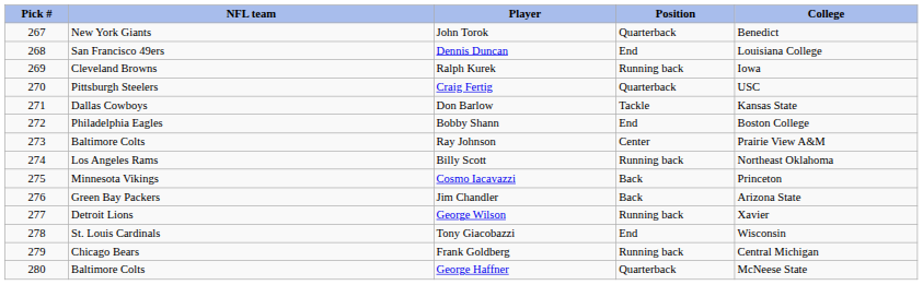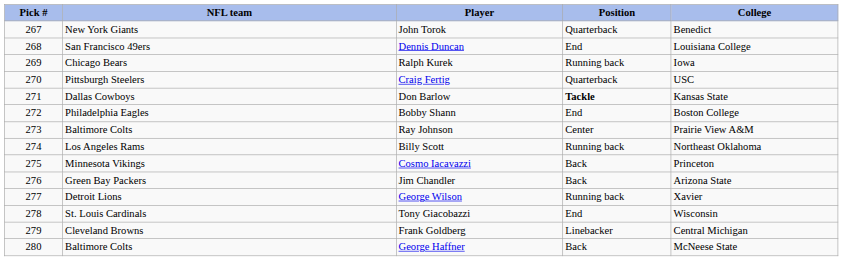 <table class="wikitable sortable sortable" style="width: 100%">
 <tr>
 <th style="background:#A8BDEC;" width=7%>Pick #</th>
 <th width=40% style="background:#A8BDEC;">NFL team</th>
 <th width=20% style="background:#A8BDEC;">Player</th>
 <th width=13% style="background:#A8BDEC;">Position</th>
 <th style="background:#A8BDEC;">College</th>
 </tr>
 <tr>
 <td align=center>267</td>
 <td>New York Giants</td>
 <td>John Torok</td>
 <td>Quarterback</td>
 <td>Benedict</td>
 </tr>
 <tr>
 <td align=center>268</td>
 <td>San Francisco 49ers</td>
 <td><a href='#'>Dennis Duncan</a></td>
 <td>End</td>
 <td>Louisiana College</td>
 </tr>
 <tr>
 <td align=center>269</td>
-<td>Cleveland Browns</td>
+<td>Chicago Bears</td>
 <td>Ralph Kurek</td>
 <td>Running back</td>
 <td>Iowa</td>
 </tr>
 <tr>
 <td align=center>270</td>
 <td>Pittsburgh Steelers</td>
 <td><a href='#'>Craig Fertig</a></td>
 <td>Quarterback</td>
 <td>USC</td>
 </tr>
 <tr>
 <td align=center>271</td>
 <td>Dallas Cowboys</td>
 <td>Don Barlow</td>
-<td>Tackle</td>
+<td><strong>Tackle</strong></td>
 <td>Kansas State</td>
 </tr>
 <tr>
 <td align=center>272</td>
 <td>Philadelphia Eagles</td>
 <td>Bobby Shann</td>
 <td>End</td>
 <td>Boston College</td>
 </tr>
 <tr>
 <td align=center>273</td>
 <td>Baltimore Colts</td>
 <td>Ray Johnson</td>
 <td>Center</td>
 <td>Prairie View A&M</td>
 </tr>
 <tr>
 <td align=center>274</td>
 <td>Los Angeles Rams</td>
 <td>Billy Scott</td>
 <td>Running back</td>
 <td>Northeast Oklahoma</td>
 </tr>
 <tr>
 <td align=center>275</td>
 <td>Minnesota Vikings</td>
 <td><a href='#'>Cosmo Iacavazzi</a></td>
 <td>Back</td>
 <td>Princeton</td>
 </tr>
 <tr>
 <td align=center>276</td>
 <td>Green Bay Packers</td>
 <td>Jim Chandler</td>
 <td>Back</td>
 <td>Arizona State</td>
 </tr>
 <tr>
 <td align=center>277</td>
 <td>Detroit Lions</td>
 <td><a href='#'>George Wilson</a></td>
 <td>Running back</td>
 <td>Xavier</td>
 </tr>
 <tr>
 <td align=center>278</td>
 <td>St. Louis Cardinals</td>
 <td>Tony Giacobazzi</td>
 <td>End</td>
 <td>Wisconsin</td>
 </tr>
 <tr>
 <td align=center>279</td>
-<td>Chicago Bears</td>
+<td>Cleveland Browns</td>
 <td>Frank Goldberg</td>
-<td>Running back</td>
+<td>Linebacker</td>
 <td>Central Michigan</td>
 </tr>
 <tr>
 <td align=center>280</td>
 <td>Baltimore Colts</td>
 <td><a href='#'>George Haffner</a></td>
-<td>Quarterback</td>
+<td>Back</td>
 <td>McNeese State</td>
 </tr>
 </table>
